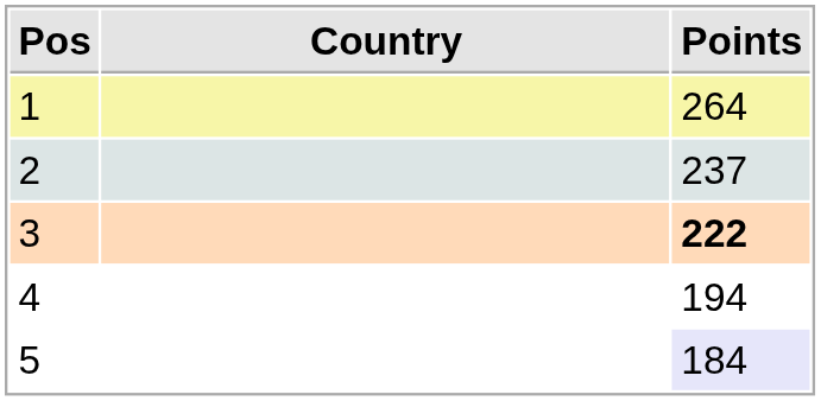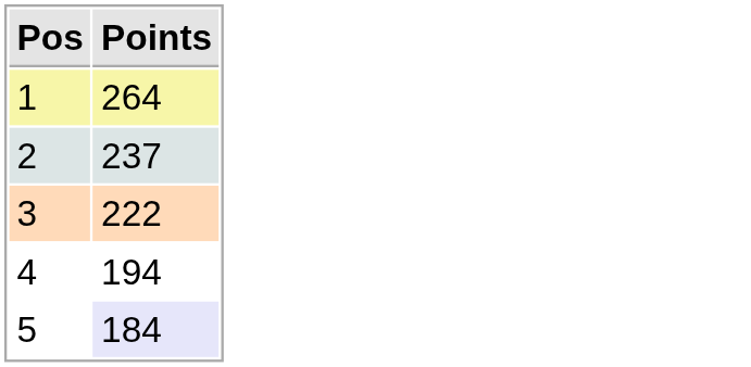 <table cellspacing="1" cellpadding="3" style="border:1px solid #aaa; font-size:90%;">
 <tr style="background:#e4e4e4;">
 <th style="border-bottom:1px solid #aaa; width:10px;">Pos</th>
-<th style="border-bottom:1px solid #aaa; width:200px;">Country</th>
 <th style="border-bottom:1px solid #aaa; width:20px;">Points</th>
 </tr>
 <tr style="background:#f7f6a8;">
 <td>1</td>
-<td></td>
 <td>264</td>
 </tr>
 <tr style="background:#dce5e5;">
 <td>2</td>
-<td></td>
 <td>237</td>
 </tr>
 <tr style="background:#ffdab9;">
 <td>3</td>
-<td></td>
-<td><strong>222</strong></td>
+<td>222</td>
 </tr>
 <tr>
 <td>4</td>
-<td></td>
 <td>194</td>
 </tr>
 <tr>
 <td>5</td>
-<td></td>
 <td style="background: lavender;">184</td>
 </tr>
 </table>
